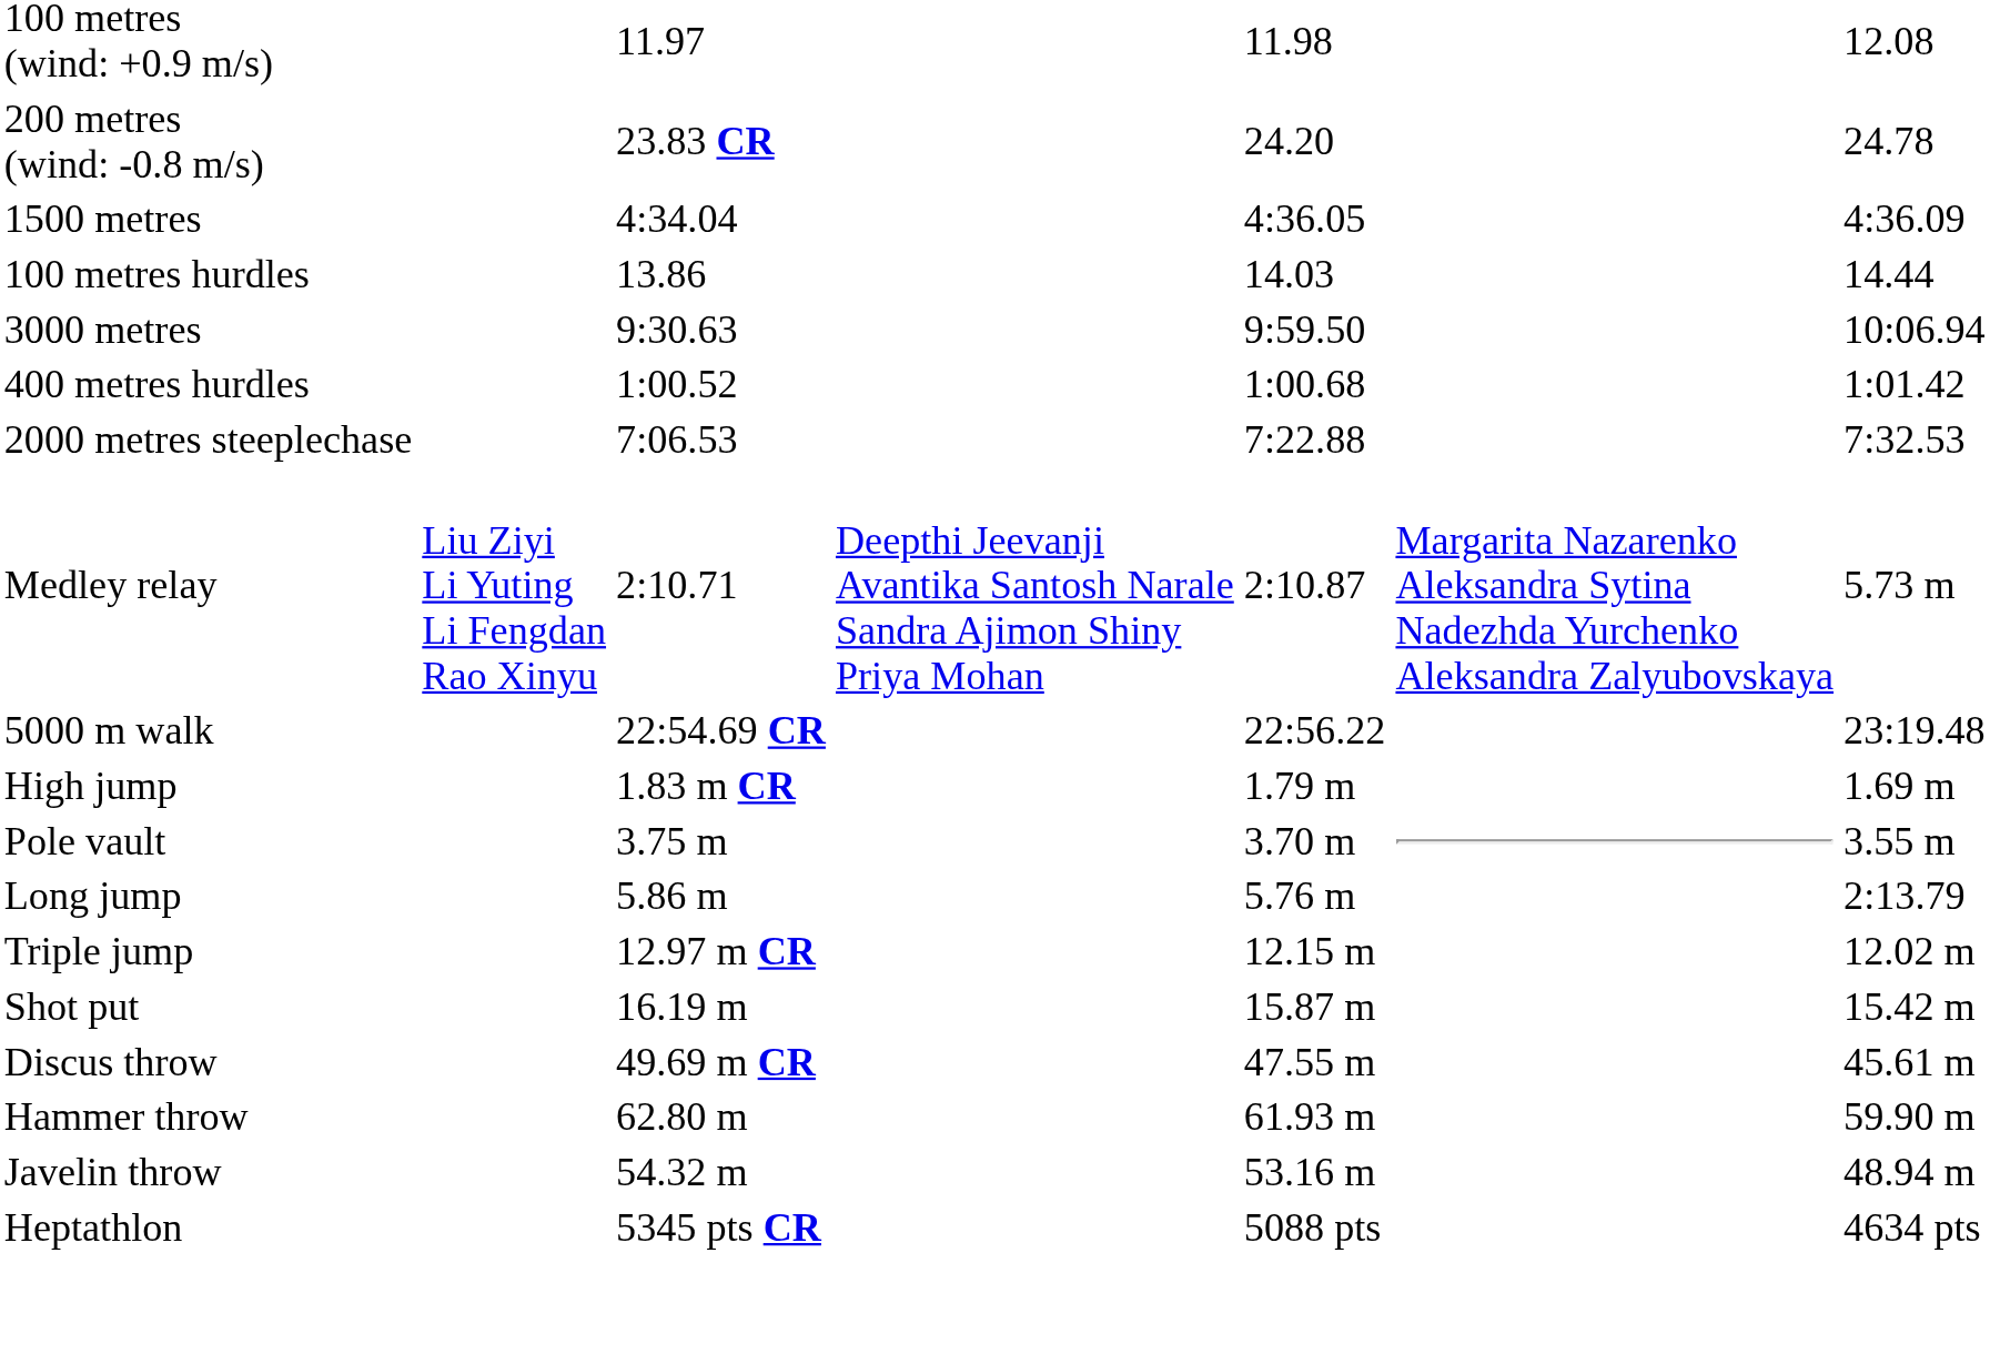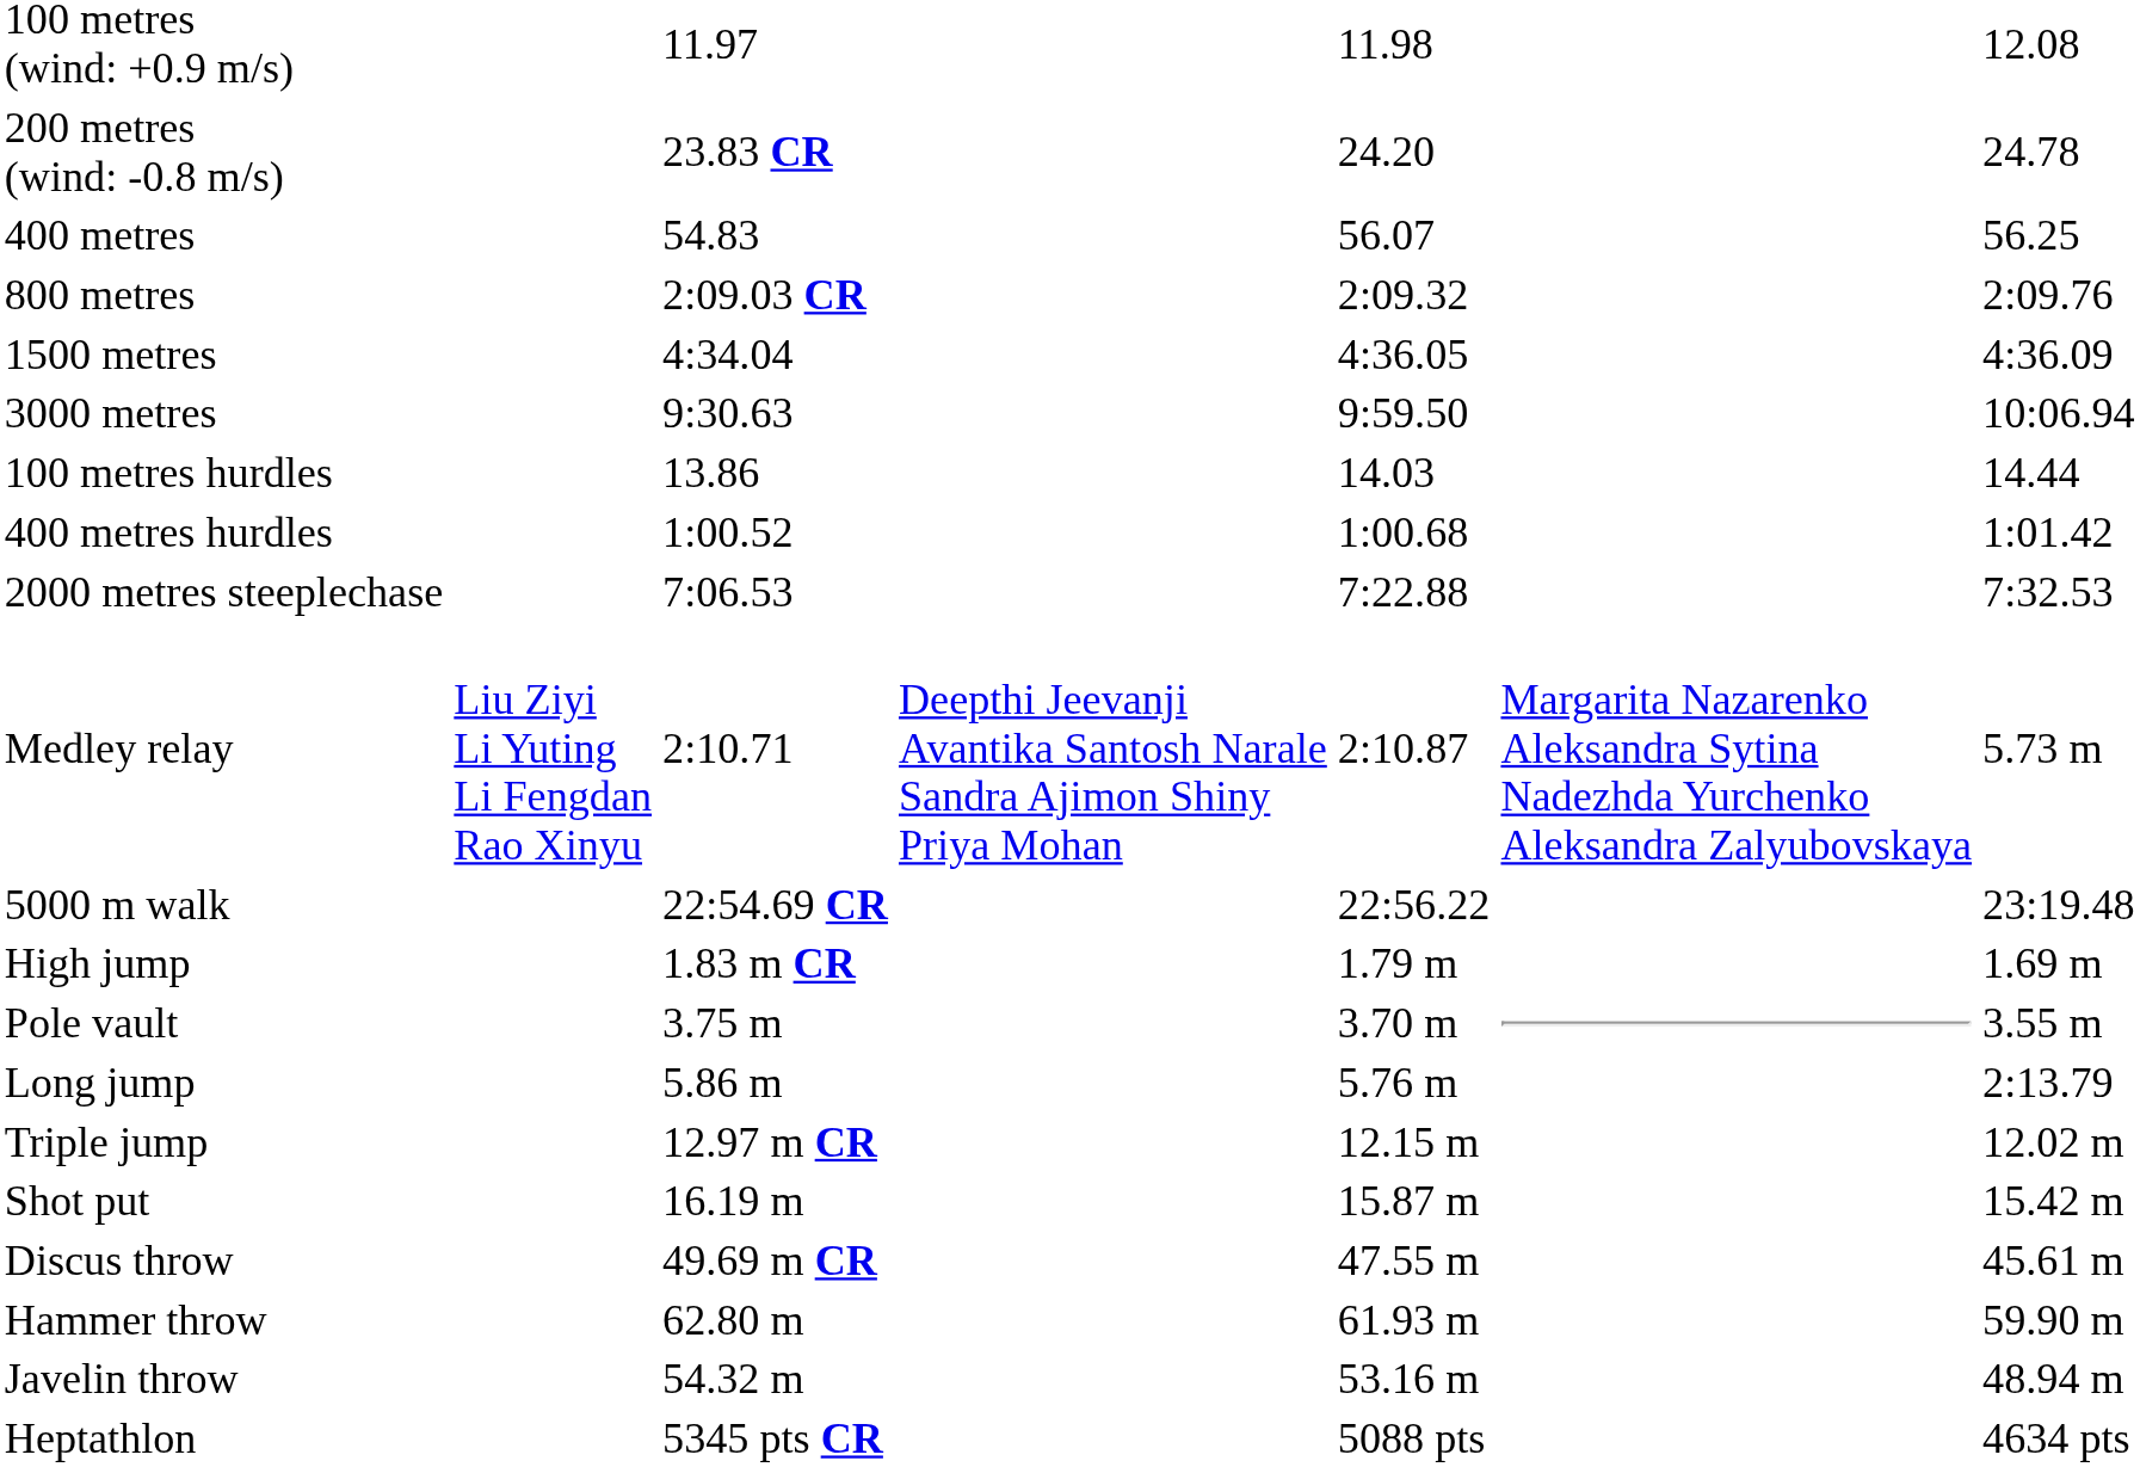 <table>
 <tr>
 <td>100 metres<br>(wind: +0.9 m/s)</td>
 <td></td>
 <td>11.97</td>
 <td></td>
 <td>11.98</td>
 <td></td>
 <td>12.08</td>
 </tr>
 <tr>
 <td>200 metres<br>(wind: -0.8 m/s)</td>
 <td></td>
 <td>23.83 <strong><a href='#'>CR</a></strong></td>
 <td></td>
 <td>24.20</td>
 <td></td>
 <td>24.78</td>
 </tr>
 <tr>
+<td>400 metres</td>
+<td></td>
+<td>54.83</td>
+<td></td>
+<td>56.07</td>
+<td></td>
+<td>56.25</td>
+</tr>
+<tr>
+<td>800 metres</td>
+<td></td>
+<td>2:09.03 <strong><a href='#'>CR</a></strong></td>
+<td></td>
+<td>2:09.32</td>
+<td></td>
+<td>2:09.76</td>
+</tr>
+<tr>
 <td>1500 metres</td>
 <td></td>
 <td>4:34.04</td>
 <td></td>
 <td>4:36.05</td>
 <td></td>
 <td>4:36.09</td>
 </tr>
 <tr>
+<td>3000 metres</td>
+<td></td>
+<td>9:30.63</td>
+<td></td>
+<td>9:59.50</td>
+<td></td>
+<td>10:06.94</td>
+</tr>
+<tr>
 <td>100 metres hurdles</td>
 <td></td>
 <td>13.86</td>
 <td></td>
 <td>14.03</td>
 <td></td>
 <td>14.44</td>
-</tr>
-<tr>
-<td>3000 metres</td>
-<td></td>
-<td>9:30.63</td>
-<td></td>
-<td>9:59.50</td>
-<td></td>
-<td>10:06.94</td>
 </tr>
 <tr>
 <td>400 metres hurdles</td>
 <td></td>
 <td>1:00.52</td>
 <td></td>
 <td>1:00.68</td>
 <td></td>
 <td>1:01.42</td>
 </tr>
 <tr>
 <td>2000 metres steeplechase</td>
 <td></td>
 <td>7:06.53</td>
 <td></td>
 <td>7:22.88</td>
 <td></td>
 <td>7:32.53</td>
 </tr>
 <tr>
 <td>Medley relay</td>
 <td><br><a href='#'>Liu Ziyi</a><br><a href='#'>Li Yuting</a><br><a href='#'>Li Fengdan</a><br><a href='#'>Rao Xinyu</a></td>
 <td>2:10.71</td>
 <td><br><a href='#'>Deepthi Jeevanji</a><br><a href='#'>Avantika Santosh Narale</a><br><a href='#'>Sandra Ajimon Shiny</a><br><a href='#'>Priya Mohan</a></td>
 <td>2:10.87</td>
 <td><br><a href='#'>Margarita Nazarenko</a><br><a href='#'>Aleksandra Sytina</a><br><a href='#'>Nadezhda Yurchenko</a><br><a href='#'>Aleksandra Zalyubovskaya</a></td>
 <td>5.73 m</td>
 </tr>
 <tr>
 <td>5000 m walk</td>
 <td></td>
 <td>22:54.69 <strong><a href='#'>CR</a></strong></td>
 <td></td>
 <td>22:56.22</td>
 <td></td>
 <td>23:19.48</td>
 </tr>
 <tr>
 <td>High jump</td>
 <td></td>
 <td>1.83 m <strong><a href='#'>CR</a></strong></td>
 <td></td>
 <td>1.79 m</td>
 <td></td>
 <td>1.69 m</td>
 </tr>
 <tr>
 <td>Pole vault</td>
 <td></td>
 <td>3.75 m</td>
 <td></td>
 <td>3.70 m</td>
 <td><hr></td>
 <td>3.55 m</td>
 </tr>
 <tr>
 <td>Long jump</td>
 <td></td>
 <td>5.86 m</td>
 <td></td>
 <td>5.76 m</td>
 <td></td>
 <td>2:13.79</td>
 </tr>
 <tr>
 <td>Triple jump</td>
 <td></td>
 <td>12.97 m <strong><a href='#'>CR</a></strong></td>
 <td></td>
 <td>12.15 m</td>
 <td></td>
 <td>12.02 m</td>
 </tr>
 <tr>
 <td>Shot put</td>
 <td></td>
 <td>16.19 m</td>
 <td></td>
 <td>15.87 m</td>
 <td></td>
 <td>15.42 m</td>
 </tr>
 <tr>
 <td>Discus throw</td>
 <td></td>
 <td>49.69 m <strong><a href='#'>CR</a></strong></td>
 <td></td>
 <td>47.55 m</td>
 <td></td>
 <td>45.61 m</td>
 </tr>
 <tr>
 <td>Hammer throw</td>
 <td></td>
 <td>62.80 m</td>
 <td></td>
 <td>61.93 m</td>
 <td></td>
 <td>59.90 m</td>
 </tr>
 <tr>
 <td>Javelin throw</td>
 <td></td>
 <td>54.32 m</td>
 <td></td>
 <td>53.16 m</td>
 <td></td>
 <td>48.94 m</td>
 </tr>
 <tr>
 <td>Heptathlon</td>
 <td></td>
 <td>5345 pts <strong><a href='#'>CR</a></strong></td>
 <td></td>
 <td>5088 pts</td>
 <td></td>
 <td>4634 pts</td>
 </tr>
 </table>
